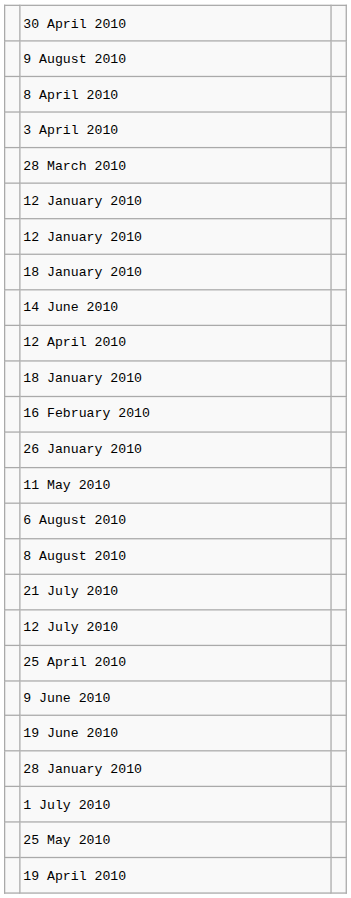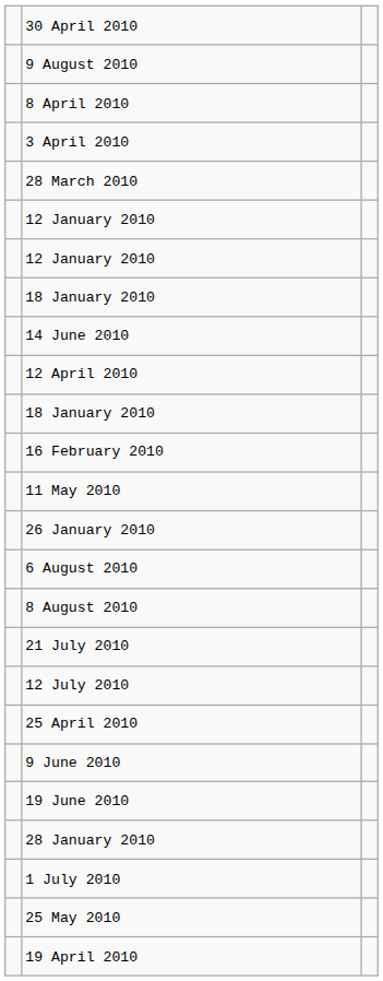 <table class="wikitable" style="font-size: 80%; float: left; width: 26em; margin-right: 1em; height: 700px">
 <tr>
 <td></td>
 <td>30 April 2010</td>
 <td></td>
 </tr>
 <tr>
 <td></td>
 <td>9 August 2010</td>
 <td></td>
 </tr>
 <tr>
 <td></td>
 <td>8 April 2010</td>
 <td></td>
 </tr>
 <tr>
 <td></td>
 <td>3 April 2010</td>
 <td></td>
 </tr>
 <tr>
 <td></td>
 <td>28 March 2010</td>
 <td></td>
 </tr>
 <tr>
 <td></td>
 <td>12 January 2010</td>
 <td></td>
 </tr>
 <tr>
 <td></td>
 <td>12 January 2010</td>
 <td></td>
 </tr>
 <tr>
 <td></td>
 <td>18 January 2010</td>
 <td></td>
 </tr>
 <tr>
 <td></td>
 <td>14 June 2010</td>
 <td></td>
 </tr>
 <tr>
 <td></td>
 <td>12 April 2010</td>
 <td></td>
 </tr>
 <tr>
 <td></td>
 <td>18 January 2010</td>
 <td></td>
 </tr>
 <tr>
 <td></td>
 <td>16 February 2010</td>
 <td></td>
 </tr>
 <tr>
 <td></td>
-<td>26 January 2010</td>
+<td>11 May 2010</td>
 <td></td>
 </tr>
 <tr>
 <td></td>
-<td>11 May 2010</td>
+<td>26 January 2010</td>
 <td></td>
 </tr>
 <tr>
 <td></td>
 <td>6 August 2010</td>
 <td></td>
 </tr>
 <tr>
 <td></td>
 <td>8 August 2010</td>
 <td></td>
 </tr>
 <tr>
 <td></td>
 <td>21 July 2010</td>
 <td></td>
 </tr>
 <tr>
 <td></td>
 <td>12 July 2010</td>
 <td></td>
 </tr>
 <tr>
 <td></td>
 <td>25 April 2010</td>
 <td></td>
 </tr>
 <tr>
 <td></td>
 <td>9 June 2010</td>
 <td></td>
 </tr>
 <tr>
 <td></td>
 <td>19 June 2010</td>
 <td></td>
 </tr>
 <tr>
 <td></td>
 <td>28 January 2010</td>
 <td></td>
 </tr>
 <tr>
 <td></td>
 <td>1 July 2010</td>
 <td></td>
 </tr>
 <tr>
 <td></td>
 <td>25 May 2010</td>
 <td></td>
 </tr>
 <tr>
 <td></td>
 <td>19 April 2010</td>
 <td></td>
 </tr>
 </table>
